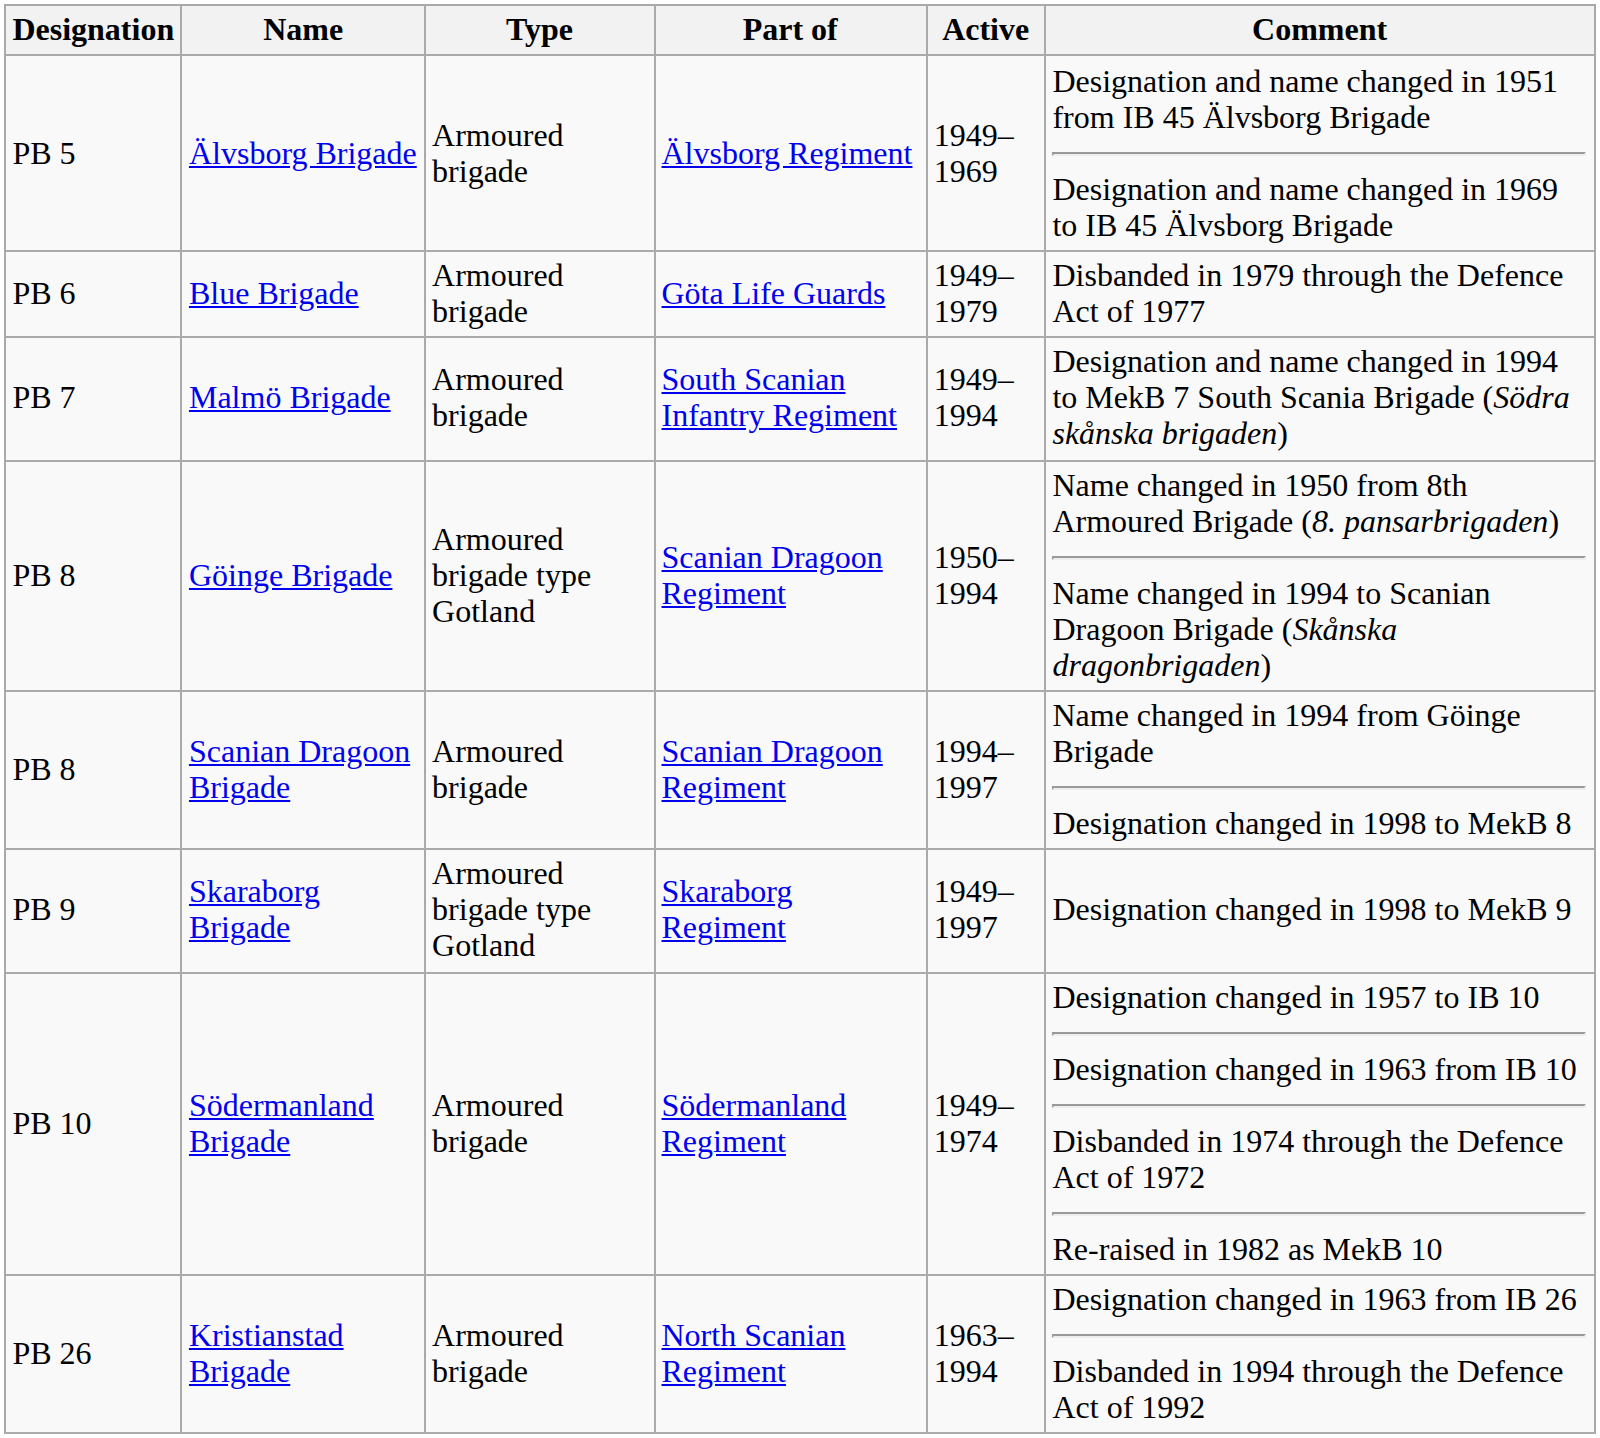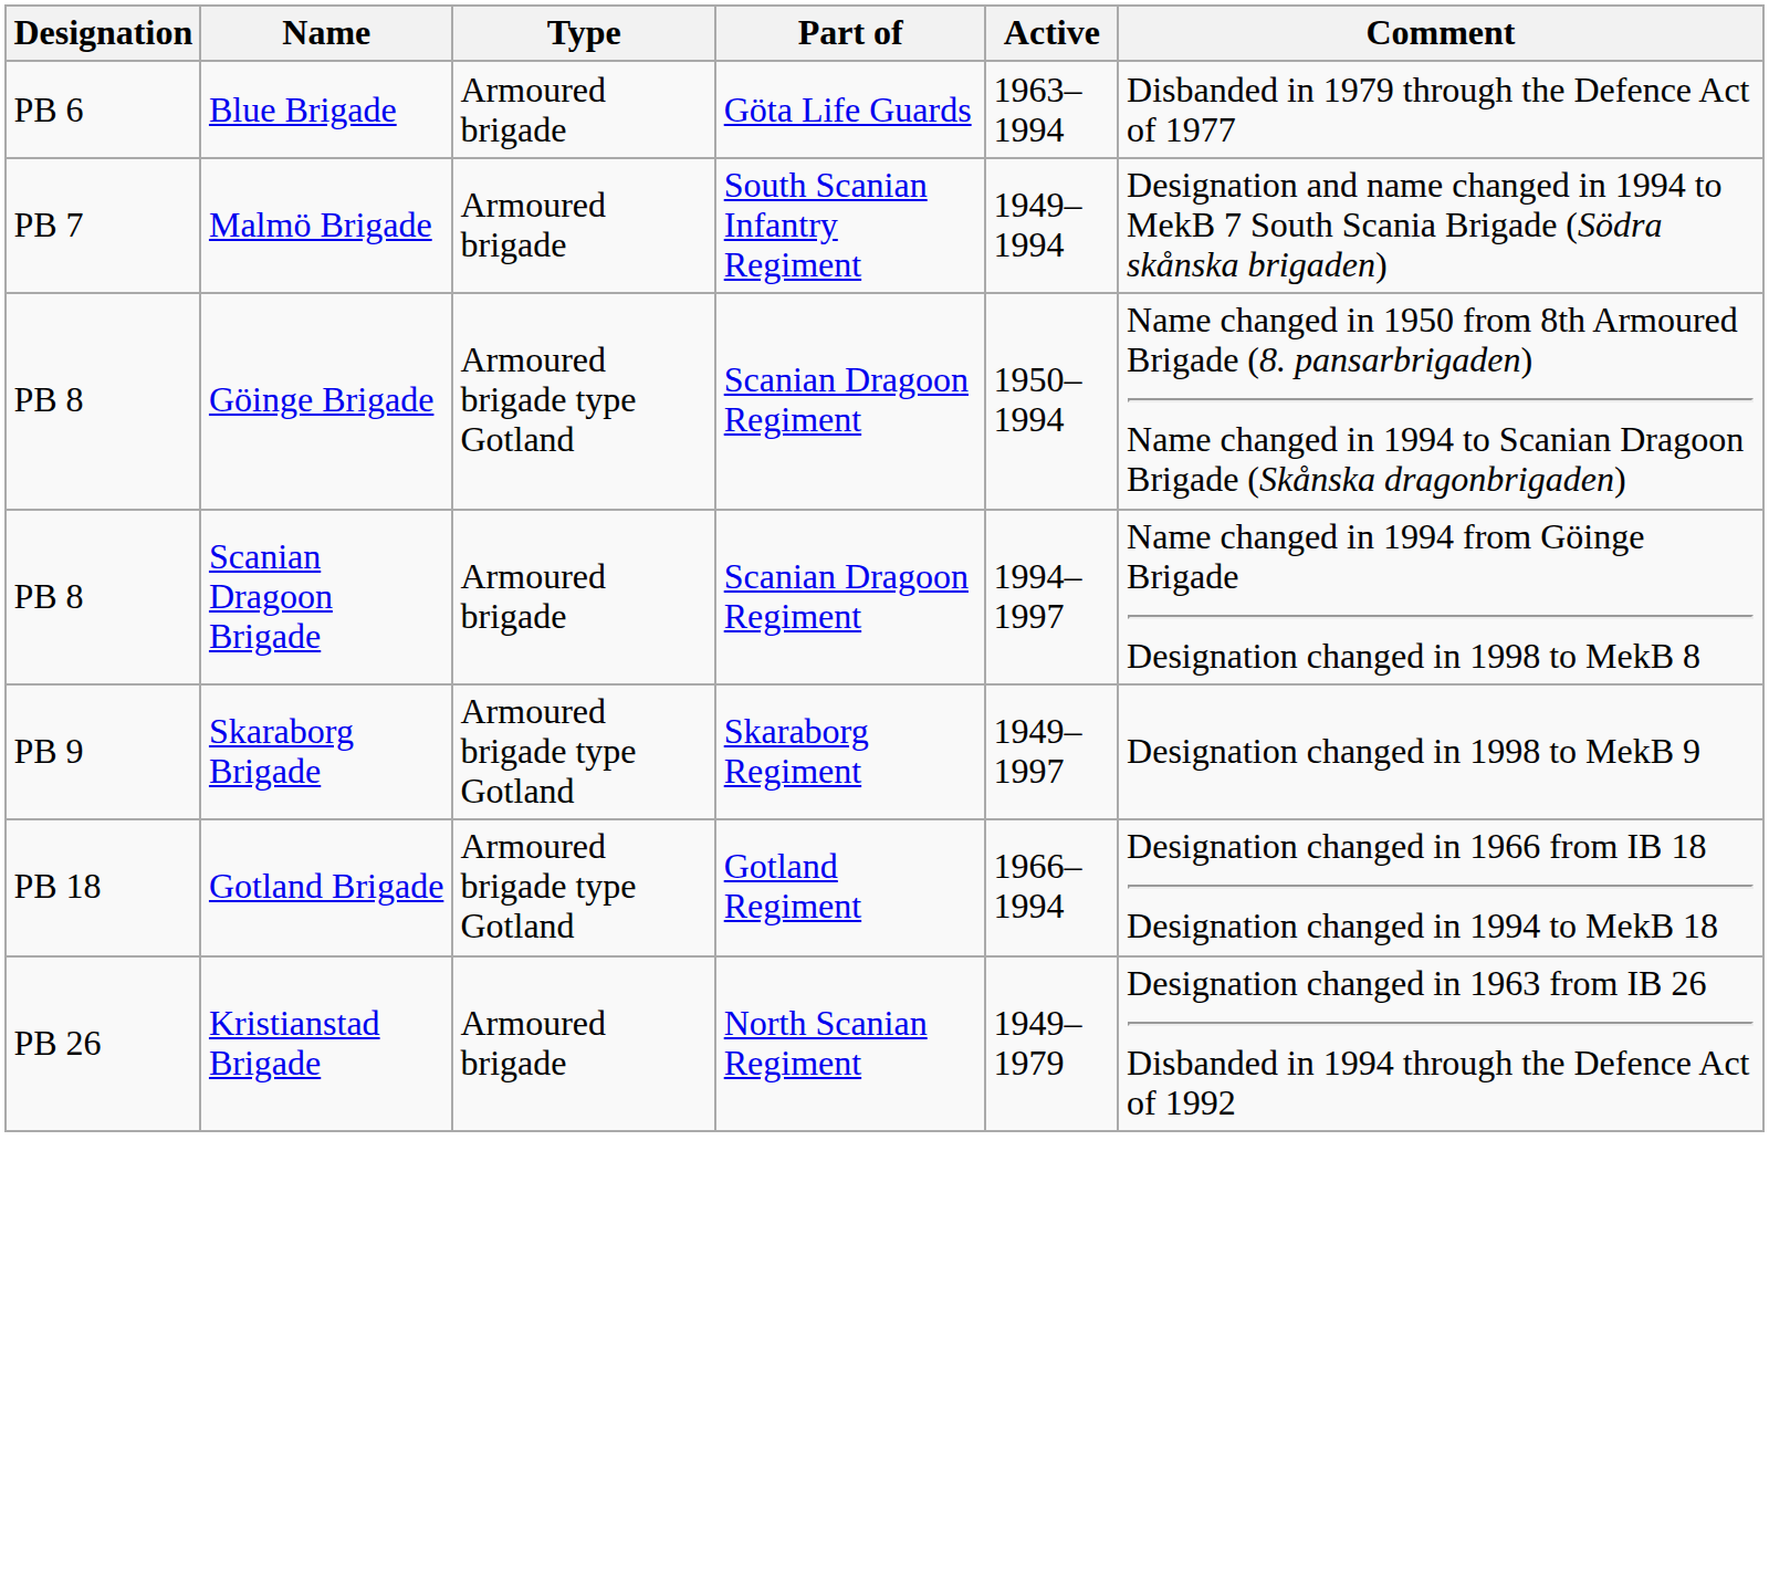 <table class="wikitable sortable" width="90%">
 <tr>
 <th>Designation</th>
 <th>Name</th>
 <th>Type</th>
 <th>Part of</th>
 <th>Active</th>
 <th>Comment</th>
 </tr>
 <tr>
-<td>PB 5</td>
-<td><a href='#'>Älvsborg Brigade</a></td>
-<td>Armoured brigade</td>
-<td><a href='#'>Älvsborg Regiment</a></td>
-<td>1949–1969</td>
-<td>Designation and name changed in 1951 from IB 45 Älvsborg Brigade<hr>Designation and name changed in 1969 to IB 45 Älvsborg Brigade</td>
-</tr>
-<tr>
 <td>PB 6</td>
 <td><a href='#'>Blue Brigade</a></td>
 <td>Armoured brigade</td>
 <td><a href='#'>Göta Life Guards</a></td>
-<td>1949–1979</td>
+<td>1963–1994</td>
 <td>Disbanded in 1979 through the Defence Act of 1977</td>
 </tr>
 <tr>
 <td>PB 7</td>
 <td><a href='#'>Malmö Brigade</a></td>
 <td>Armoured brigade</td>
 <td><a href='#'>South Scanian Infantry Regiment</a></td>
 <td>1949–1994</td>
 <td>Designation and name changed in 1994 to MekB 7 South Scania Brigade (<em>Södra skånska brigaden</em>)</td>
 </tr>
 <tr>
 <td>PB 8</td>
 <td><a href='#'>Göinge Brigade</a></td>
 <td>Armoured brigade type Gotland</td>
 <td><a href='#'>Scanian Dragoon Regiment</a></td>
 <td>1950–1994</td>
 <td>Name changed in 1950 from 8th Armoured Brigade (<em>8. pansarbrigaden</em>)<hr>Name changed in 1994 to Scanian Dragoon Brigade (<em>Skånska dragonbrigaden</em>)</td>
 </tr>
 <tr>
 <td>PB 8</td>
 <td><a href='#'>Scanian Dragoon Brigade</a></td>
 <td>Armoured brigade</td>
 <td><a href='#'>Scanian Dragoon Regiment</a></td>
 <td>1994–1997</td>
 <td>Name changed in 1994 from Göinge Brigade<hr>Designation changed in 1998 to MekB 8</td>
 </tr>
 <tr>
 <td>PB 9</td>
 <td><a href='#'>Skaraborg Brigade</a></td>
 <td>Armoured brigade type Gotland</td>
 <td><a href='#'>Skaraborg Regiment</a></td>
 <td>1949–1997</td>
 <td>Designation changed in 1998 to MekB 9</td>
 </tr>
 <tr>
-<td>PB 10</td>
-<td><a href='#'>Södermanland Brigade</a></td>
-<td>Armoured brigade</td>
-<td><a href='#'>Södermanland Regiment</a></td>
-<td>1949–1974</td>
-<td>Designation changed in 1957 to IB 10<hr>Designation changed in 1963 from IB 10<hr>Disbanded in 1974 through the Defence Act of 1972<hr>Re-raised in 1982 as MekB 10</td>
+<td>PB 18</td>
+<td><a href='#'>Gotland Brigade</a></td>
+<td>Armoured brigade type Gotland</td>
+<td><a href='#'>Gotland Regiment</a></td>
+<td>1966–1994</td>
+<td>Designation changed in 1966 from IB 18<hr>Designation changed in 1994 to MekB 18</td>
 </tr>
 <tr>
 <td>PB 26</td>
 <td><a href='#'>Kristianstad Brigade</a></td>
 <td>Armoured brigade</td>
 <td><a href='#'>North Scanian Regiment</a></td>
-<td>1963–1994</td>
+<td>1949–1979</td>
 <td>Designation changed in 1963 from IB 26<hr>Disbanded in 1994 through the Defence Act of 1992</td>
 </tr>
 </table>
